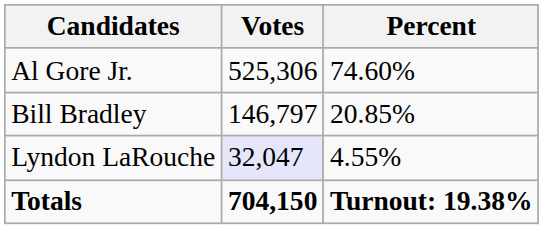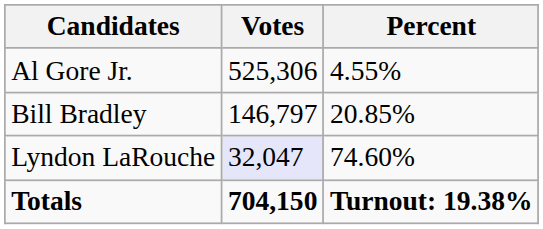 <table class="wikitable">
 <tr>
 <th>Candidates</th>
 <th>Votes</th>
 <th>Percent</th>
 </tr>
 <tr>
 <td>Al Gore Jr.</td>
 <td>525,306</td>
-<td>74.60%</td>
+<td>4.55%</td>
 </tr>
 <tr>
 <td>Bill Bradley</td>
 <td>146,797</td>
 <td>20.85%</td>
 </tr>
 <tr>
 <td>Lyndon LaRouche</td>
 <td style="background: lavender;">32,047</td>
-<td>4.55%</td>
+<td>74.60%</td>
 </tr>
 <tr>
 <td><strong>Totals</strong></td>
 <td><strong>704,150</strong></td>
 <td><strong>Turnout: 19.38%</strong></td>
 </tr>
 </table>
